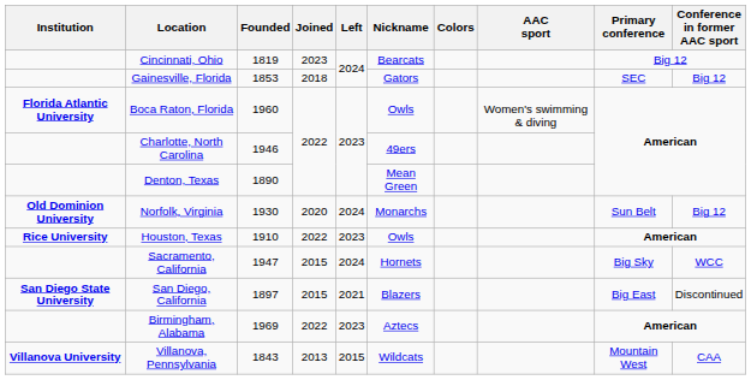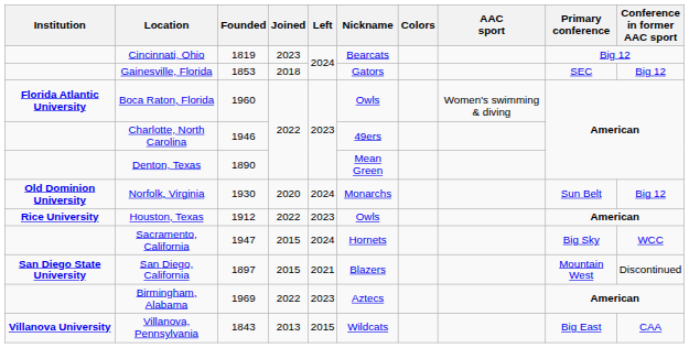 <table class="wikitable sortable" style="width: 80%; text-align:center">
 <tr>
 <th>Institution</th>
 <th>Location</th>
 <th>Founded</th>
 <th>Joined</th>
 <th>Left</th>
 <th>Nickname</th>
 <th class="unsortable">Colors</th>
 <th>AAC<br>sport</th>
 <th>Primary<br>conference</th>
 <th>Conference<br>in former<br>AAC sport</th>
 </tr>
 <tr>
 <td><strong></strong></td>
 <td><a href='#'>Cincinnati, Ohio</a></td>
 <td>1819</td>
 <td>2023</td>
 <td rowspan=2>2024</td>
 <td><a href='#'>Bearcats</a></td>
 <td></td>
 <td></td>
 <td colspan=2><a href='#'>Big 12</a></td>
 </tr>
 <tr>
 <td></td>
 <td><a href='#'>Gainesville, Florida</a></td>
 <td>1853</td>
 <td>2018</td>
 <td><a href='#'>Gators</a></td>
 <td></td>
 <td></td>
 <td><a href='#'>SEC</a></td>
 <td><a href='#'>Big 12</a></td>
 </tr>
 <tr>
 <td><strong><a href='#'>Florida Atlantic University</a></strong></td>
 <td><a href='#'>Boca Raton, Florida</a></td>
 <td>1960</td>
 <td rowspan=3>2022</td>
 <td rowspan=3>2023</td>
 <td><a href='#'>Owls</a></td>
 <td></td>
 <td><br>Women's swimming & diving</td>
 <td colspan=2 rowspan=3><strong>American</strong></td>
 </tr>
 <tr>
 <td><strong></strong></td>
 <td><a href='#'>Charlotte, North Carolina</a></td>
 <td>1946</td>
 <td><a href='#'>49ers</a></td>
 <td></td>
 <td></td>
 </tr>
 <tr>
 <td><strong></strong></td>
 <td><a href='#'>Denton, Texas</a></td>
 <td>1890</td>
 <td><a href='#'>Mean Green</a></td>
 <td></td>
 <td></td>
 </tr>
 <tr>
 <td><strong><a href='#'>Old Dominion University</a></strong></td>
 <td><a href='#'>Norfolk, Virginia</a></td>
 <td>1930</td>
 <td>2020</td>
 <td>2024</td>
 <td><a href='#'>Monarchs</a></td>
 <td></td>
 <td></td>
 <td><a href='#'>Sun Belt</a></td>
 <td><a href='#'>Big 12</a></td>
 </tr>
 <tr>
 <td><strong><a href='#'>Rice University</a></strong></td>
 <td><a href='#'>Houston, Texas</a></td>
-<td>1910</td>
+<td>1912</td>
 <td>2022</td>
 <td>2023</td>
 <td><a href='#'>Owls</a></td>
 <td></td>
 <td></td>
 <td colspan=2><strong>American</strong></td>
 </tr>
 <tr>
 <td></td>
 <td><a href='#'>Sacramento, California</a></td>
 <td>1947</td>
 <td>2015</td>
 <td>2024</td>
 <td><a href='#'>Hornets</a></td>
 <td></td>
 <td></td>
 <td><a href='#'>Big Sky</a></td>
 <td><a href='#'>WCC</a></td>
 </tr>
 <tr>
 <td><strong><a href='#'>San Diego State University</a></strong></td>
 <td><a href='#'>San Diego, California</a></td>
 <td>1897</td>
 <td>2015</td>
 <td>2021</td>
 <td><a href='#'>Blazers</a></td>
 <td></td>
 <td></td>
-<td><a href='#'>Big East</a></td>
+<td><a href='#'>Mountain West</a></td>
 <td>Discontinued</td>
 </tr>
 <tr>
 <td><strong></strong></td>
 <td><a href='#'>Birmingham, Alabama</a></td>
 <td>1969</td>
 <td>2022</td>
 <td>2023</td>
 <td><a href='#'>Aztecs</a></td>
 <td></td>
 <td></td>
 <td colspan=2><strong>American</strong></td>
 </tr>
 <tr>
 <td><strong><a href='#'>Villanova University</a></strong></td>
 <td><a href='#'>Villanova, Pennsylvania</a></td>
 <td>1843</td>
 <td>2013</td>
 <td>2015</td>
 <td><a href='#'>Wildcats</a></td>
 <td></td>
 <td></td>
-<td><a href='#'>Mountain West</a></td>
+<td><a href='#'>Big East</a></td>
 <td><a href='#'>CAA</a></td>
 </tr>
 </table>
